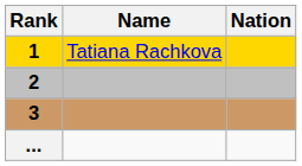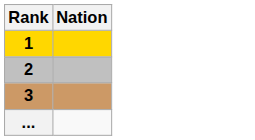 <table class="wikitable">
 <tr>
 <th>Rank</th>
-<th>Name</th>
 <th>Nation</th>
 </tr>
 <tr bgcolor="gold">
 <td align="center"><strong>1</strong></td>
-<td><a href='#'>Tatiana Rachkova</a></td>
 <td></td>
 </tr>
 <tr bgcolor="silver">
 <td align="center"><strong>2</strong></td>
 <td></td>
-<td></td>
 </tr>
 <tr bgcolor="cc9966">
 <td align="center"><strong>3</strong></td>
-<td></td>
 <td></td>
 </tr>
 <tr>
 <th>...</th>
 <td></td>
-<td></td>
 </tr>
 </table>
